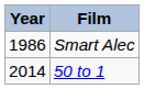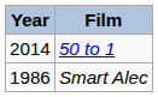 <table class="wikitable" style="font-size:95%;">
 <tr>
 <th style="background:#B0C4DE;">Year</th>
 <th style="background:#B0C4DE;">Film</th>
 </tr>
 <tr>
+<td>2014</td>
+<td><em><a href='#'>50 to 1</a></em></td>
+</tr>
+<tr>
 <td>1986</td>
 <td><em>Smart Alec</em></td>
 </tr>
-<tr>
-<td>2014</td>
-<td><em><a href='#'>50 to 1</a></em></td>
-</tr>
 </table>
